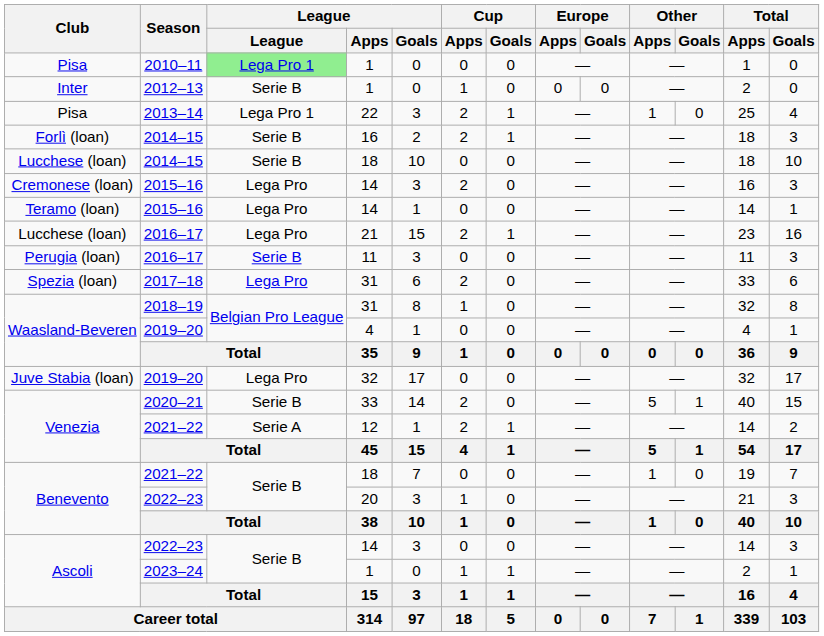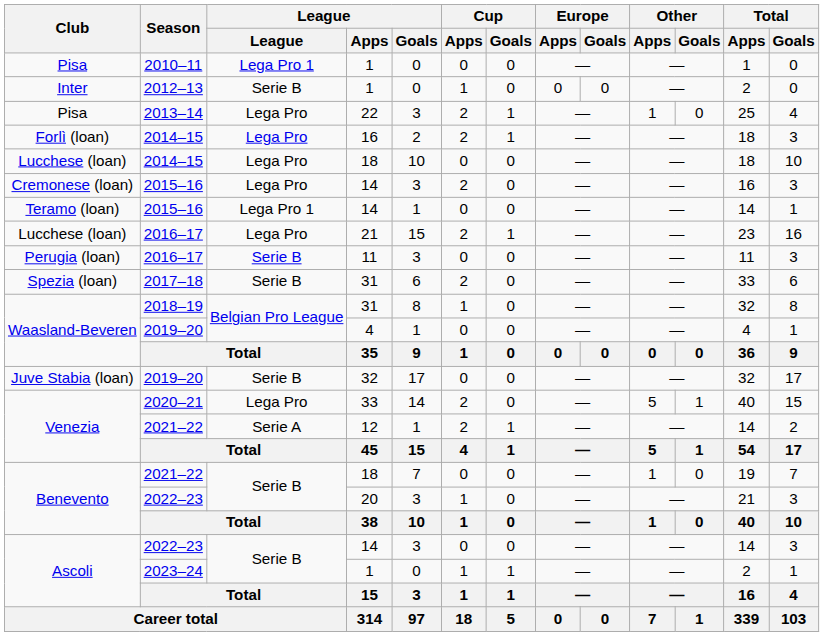 <table class="wikitable" style="text-align: center;">
 <tr>
 <th rowspan="2">Club</th>
 <th rowspan="2">Season</th>
 <th colspan="3">League</th>
 <th colspan="2">Cup</th>
 <th colspan="2">Europe</th>
 <th colspan="2">Other</th>
 <th colspan="2">Total</th>
 </tr>
 <tr>
 <th>League</th>
 <th>Apps</th>
 <th>Goals</th>
 <th>Apps</th>
 <th>Goals</th>
 <th>Apps</th>
 <th>Goals</th>
 <th>Apps</th>
 <th>Goals</th>
 <th>Apps</th>
 <th>Goals</th>
 </tr>
 <tr>
 <td><a href='#'>Pisa</a></td>
 <td><a href='#'>2010–11</a></td>
-<td style="background: lightgreen;"><a href='#'>Lega Pro 1</a></td>
+<td><a href='#'>Lega Pro 1</a></td>
 <td>1</td>
 <td>0</td>
 <td>0</td>
 <td>0</td>
 <td colspan="2">—</td>
 <td colspan="2">—</td>
 <td>1</td>
 <td>0</td>
 </tr>
 <tr>
 <td><a href='#'>Inter</a></td>
 <td><a href='#'>2012–13</a></td>
 <td>Serie B</td>
 <td>1</td>
 <td>0</td>
 <td>1</td>
 <td>0</td>
 <td>0</td>
 <td>0</td>
 <td colspan="2">—</td>
 <td>2</td>
 <td>0</td>
 </tr>
 <tr>
 <td>Pisa</td>
 <td><a href='#'>2013–14</a></td>
-<td>Lega Pro 1</td>
+<td>Lega Pro</td>
 <td>22</td>
 <td>3</td>
 <td>2</td>
 <td>1</td>
 <td colspan="2">—</td>
 <td>1</td>
 <td>0</td>
 <td>25</td>
 <td>4</td>
 </tr>
 <tr>
 <td><a href='#'>Forlì</a> (loan)</td>
 <td><a href='#'>2014–15</a></td>
-<td>Serie B</td>
+<td><a href='#'>Lega Pro</a></td>
 <td>16</td>
 <td>2</td>
 <td>2</td>
 <td>1</td>
 <td colspan="2">—</td>
 <td colspan="2">—</td>
 <td>18</td>
 <td>3</td>
 </tr>
 <tr>
 <td><a href='#'>Lucchese</a> (loan)</td>
 <td><a href='#'>2014–15</a></td>
-<td>Serie B</td>
+<td>Lega Pro</td>
 <td>18</td>
 <td>10</td>
 <td>0</td>
 <td>0</td>
 <td colspan="2">—</td>
 <td colspan="2">—</td>
 <td>18</td>
 <td>10</td>
 </tr>
 <tr>
 <td><a href='#'>Cremonese</a> (loan)</td>
 <td><a href='#'>2015–16</a></td>
 <td>Lega Pro</td>
 <td>14</td>
 <td>3</td>
 <td>2</td>
 <td>0</td>
 <td colspan="2">—</td>
 <td colspan="2">—</td>
 <td>16</td>
 <td>3</td>
 </tr>
 <tr>
 <td><a href='#'>Teramo</a> (loan)</td>
 <td><a href='#'>2015–16</a></td>
-<td>Lega Pro</td>
+<td>Lega Pro 1</td>
 <td>14</td>
 <td>1</td>
 <td>0</td>
 <td>0</td>
 <td colspan="2">—</td>
 <td colspan="2">—</td>
 <td>14</td>
 <td>1</td>
 </tr>
 <tr>
 <td>Lucchese (loan)</td>
 <td><a href='#'>2016–17</a></td>
 <td>Lega Pro</td>
 <td>21</td>
 <td>15</td>
 <td>2</td>
 <td>1</td>
 <td colspan="2">—</td>
 <td colspan="2">—</td>
 <td>23</td>
 <td>16</td>
 </tr>
 <tr>
 <td><a href='#'>Perugia</a> (loan)</td>
 <td><a href='#'>2016–17</a></td>
 <td><a href='#'>Serie B</a></td>
 <td>11</td>
 <td>3</td>
 <td>0</td>
 <td>0</td>
 <td colspan="2">—</td>
 <td colspan="2">—</td>
 <td>11</td>
 <td>3</td>
 </tr>
 <tr>
 <td><a href='#'>Spezia</a> (loan)</td>
 <td><a href='#'>2017–18</a></td>
-<td><a href='#'>Lega Pro</a></td>
+<td>Serie B</td>
 <td>31</td>
 <td>6</td>
 <td>2</td>
 <td>0</td>
 <td colspan="2">—</td>
 <td colspan="2">—</td>
 <td>33</td>
 <td>6</td>
 </tr>
 <tr>
 <td rowspan="3"><a href='#'>Waasland-Beveren</a></td>
 <td><a href='#'>2018–19</a></td>
 <td rowspan="2"><a href='#'>Belgian Pro League</a></td>
 <td>31</td>
 <td>8</td>
 <td>1</td>
 <td>0</td>
 <td colspan="2">—</td>
 <td colspan="2">—</td>
 <td>32</td>
 <td>8</td>
 </tr>
 <tr>
 <td><a href='#'>2019–20</a></td>
 <td>4</td>
 <td>1</td>
 <td>0</td>
 <td>0</td>
 <td colspan="2">—</td>
 <td colspan="2">—</td>
 <td>4</td>
 <td>1</td>
 </tr>
 <tr>
 <th colspan="2">Total</th>
 <th>35</th>
 <th>9</th>
 <th>1</th>
 <th>0</th>
 <th>0</th>
 <th>0</th>
 <th>0</th>
 <th>0</th>
 <th>36</th>
 <th>9</th>
 </tr>
 <tr>
 <td><a href='#'>Juve Stabia</a> (loan)</td>
 <td><a href='#'>2019–20</a></td>
-<td>Lega Pro</td>
+<td>Serie B</td>
 <td>32</td>
 <td>17</td>
 <td>0</td>
 <td>0</td>
 <td colspan="2">—</td>
 <td colspan="2">—</td>
 <td>32</td>
 <td>17</td>
 </tr>
 <tr>
 <td rowspan="3"><a href='#'>Venezia</a></td>
 <td><a href='#'>2020–21</a></td>
-<td>Serie B</td>
+<td>Lega Pro</td>
 <td>33</td>
 <td>14</td>
 <td>2</td>
 <td>0</td>
 <td colspan="2">—</td>
 <td>5</td>
 <td>1</td>
 <td>40</td>
 <td>15</td>
 </tr>
 <tr>
 <td><a href='#'>2021–22</a></td>
 <td>Serie A</td>
 <td>12</td>
 <td>1</td>
 <td>2</td>
 <td>1</td>
 <td colspan="2">—</td>
 <td colspan="2">—</td>
 <td>14</td>
 <td>2</td>
 </tr>
 <tr>
 <th colspan="2">Total</th>
 <th>45</th>
 <th>15</th>
 <th>4</th>
 <th>1</th>
 <th colspan="2">—</th>
 <th>5</th>
 <th>1</th>
 <th>54</th>
 <th>17</th>
 </tr>
 <tr>
 <td rowspan="3"><a href='#'>Benevento</a></td>
 <td><a href='#'>2021–22</a></td>
 <td rowspan="2">Serie B</td>
 <td>18</td>
 <td>7</td>
 <td>0</td>
 <td>0</td>
 <td colspan="2">—</td>
 <td>1</td>
 <td>0</td>
 <td>19</td>
 <td>7</td>
 </tr>
 <tr>
 <td><a href='#'>2022–23</a></td>
 <td>20</td>
 <td>3</td>
 <td>1</td>
 <td>0</td>
 <td colspan="2">—</td>
 <td colspan="2">—</td>
 <td>21</td>
 <td>3</td>
 </tr>
 <tr>
 <th colspan="2">Total</th>
 <th>38</th>
 <th>10</th>
 <th>1</th>
 <th>0</th>
 <th colspan="2">—</th>
 <th>1</th>
 <th>0</th>
 <th>40</th>
 <th>10</th>
 </tr>
 <tr>
 <td rowspan="3"><a href='#'>Ascoli</a></td>
 <td><a href='#'>2022–23</a></td>
 <td rowspan="2">Serie B</td>
 <td>14</td>
 <td>3</td>
 <td>0</td>
 <td>0</td>
 <td colspan="2">—</td>
 <td colspan="2">—</td>
 <td>14</td>
 <td>3</td>
 </tr>
 <tr>
 <td><a href='#'>2023–24</a></td>
 <td>1</td>
 <td>0</td>
 <td>1</td>
 <td>1</td>
 <td colspan="2">—</td>
 <td colspan="2">—</td>
 <td>2</td>
 <td>1</td>
 </tr>
 <tr>
 <th colspan="2">Total</th>
 <th>15</th>
 <th>3</th>
 <th>1</th>
 <th>1</th>
 <th colspan="2">—</th>
 <th colspan="2">—</th>
 <th>16</th>
 <th>4</th>
 </tr>
 <tr>
 <th colspan="3">Career total</th>
 <th>314</th>
 <th>97</th>
 <th>18</th>
 <th>5</th>
 <th>0</th>
 <th>0</th>
 <th>7</th>
 <th>1</th>
 <th>339</th>
 <th>103</th>
 </tr>
 </table>
